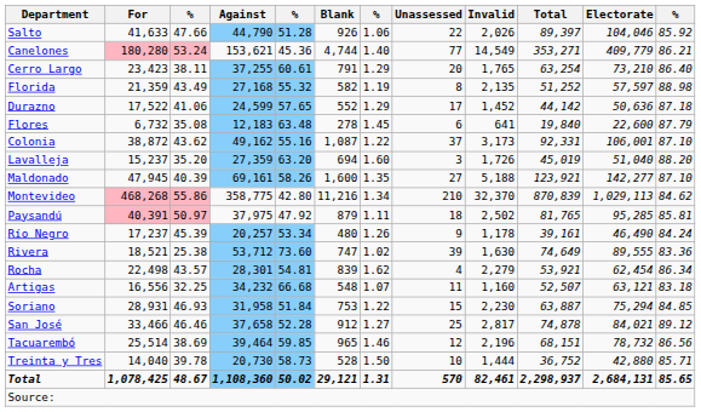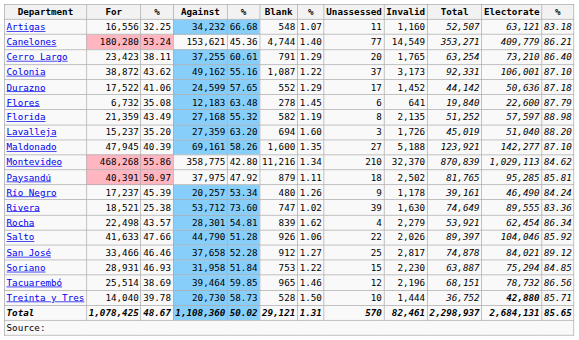 <table class="wikitable sortable" style="text-align:right">
 <tr>
 <th>Department</th>
 <th>For</th>
 <th>%</th>
 <th>Against</th>
 <th>%</th>
 <th>Blank</th>
 <th>%</th>
 <th>Unassessed</th>
 <th>Invalid</th>
 <th>Total</th>
 <th>Electorate</th>
 <th>%</th>
 </tr>
 <tr>
-<td align="left"><a href='#'>Salto</a></td>
-<td>41,633</td>
-<td>47.66</td>
-<td style="background: LightSkyBlue;">44,790</td>
-<td style="background: LightSkyBlue;">51.28</td>
-<td>926</td>
-<td>1.06</td>
-<td>22</td>
-<td>2,026</td>
-<td><em>89,397</em></td>
-<td><em>104,046</em></td>
-<td><em>85.92</em></td>
+<td align="left"><a href='#'>Artigas</a></td>
+<td>16,556</td>
+<td>32.25</td>
+<td style="background: LightSkyBlue;">34,232</td>
+<td style="background: LightSkyBlue;">66.68</td>
+<td>548</td>
+<td>1.07</td>
+<td>11</td>
+<td>1,160</td>
+<td><em>52,507</em></td>
+<td><em>63,121</em></td>
+<td><em>83.18</em></td>
 </tr>
 <tr>
 <td align="left"><a href='#'>Canelones</a></td>
 <td style="background: LightPink;">180,280</td>
 <td style="background: LightPink;">53.24</td>
 <td>153,621</td>
 <td>45.36</td>
 <td>4,744</td>
 <td>1.40</td>
 <td>77</td>
 <td>14,549</td>
 <td><em>353,271</em></td>
 <td><em>409,779</em></td>
 <td><em>86.21</em></td>
 </tr>
 <tr>
 <td align="left"><a href='#'>Cerro Largo</a></td>
 <td>23,423</td>
 <td>38.11</td>
 <td style="background: LightSkyBlue;">37,255</td>
 <td style="background: LightSkyBlue;">60.61</td>
 <td>791</td>
 <td>1.29</td>
 <td>20</td>
 <td>1,765</td>
 <td><em>63,254</em></td>
 <td><em>73,210</em></td>
 <td><em>86.40</em></td>
 </tr>
 <tr>
-<td align="left"><a href='#'>Florida</a></td>
-<td>21,359</td>
-<td>43.49</td>
-<td style="background: LightSkyBlue;">27,168</td>
-<td style="background: LightSkyBlue;">55.32</td>
-<td>582</td>
-<td>1.19</td>
-<td>8</td>
-<td>2,135</td>
-<td><em>51,252</em></td>
-<td><em>57,597</em></td>
-<td><em>88.98</em></td>
+<td align="left"><a href='#'>Colonia</a></td>
+<td>38,872</td>
+<td>43.62</td>
+<td style="background: LightSkyBlue;">49,162</td>
+<td style="background: LightSkyBlue;">55.16</td>
+<td>1,087</td>
+<td>1.22</td>
+<td>37</td>
+<td>3,173</td>
+<td><em>92,331</em></td>
+<td><em>106,001</em></td>
+<td><em>87.10</em></td>
 </tr>
 <tr>
 <td align="left"><a href='#'>Durazno</a></td>
 <td>17,522</td>
 <td>41.06</td>
 <td style="background: LightSkyBlue;">24,599</td>
 <td style="background: LightSkyBlue;">57.65</td>
 <td>552</td>
 <td>1.29</td>
 <td>17</td>
 <td>1,452</td>
 <td><em>44,142</em></td>
 <td><em>50,636</em></td>
 <td><em>87.18</em></td>
 </tr>
 <tr>
 <td align="left"><a href='#'>Flores</a></td>
 <td>6,732</td>
 <td>35.08</td>
 <td style="background: LightSkyBlue;">12,183</td>
 <td style="background: LightSkyBlue;">63.48</td>
 <td>278</td>
 <td>1.45</td>
 <td>6</td>
 <td>641</td>
 <td><em>19,840</em></td>
 <td><em>22,600</em></td>
 <td><em>87.79</em></td>
 </tr>
 <tr>
-<td align="left"><a href='#'>Colonia</a></td>
-<td>38,872</td>
-<td>43.62</td>
-<td style="background: LightSkyBlue;">49,162</td>
-<td style="background: LightSkyBlue;">55.16</td>
-<td>1,087</td>
-<td>1.22</td>
-<td>37</td>
-<td>3,173</td>
-<td><em>92,331</em></td>
-<td><em>106,001</em></td>
-<td><em>87.10</em></td>
+<td align="left"><a href='#'>Florida</a></td>
+<td>21,359</td>
+<td>43.49</td>
+<td style="background: LightSkyBlue;">27,168</td>
+<td style="background: LightSkyBlue;">55.32</td>
+<td>582</td>
+<td>1.19</td>
+<td>8</td>
+<td>2,135</td>
+<td><em>51,252</em></td>
+<td><em>57,597</em></td>
+<td><em>88.98</em></td>
 </tr>
 <tr>
 <td align="left"><a href='#'>Lavalleja</a></td>
 <td>15,237</td>
 <td>35.20</td>
 <td style="background: LightSkyBlue;">27,359</td>
 <td style="background: LightSkyBlue;">63.20</td>
 <td>694</td>
 <td>1.60</td>
 <td>3</td>
 <td>1,726</td>
 <td><em>45,019</em></td>
 <td><em>51,040</em></td>
 <td><em>88.20</em></td>
 </tr>
 <tr>
 <td align="left"><a href='#'>Maldonado</a></td>
 <td>47,945</td>
 <td>40.39</td>
 <td style="background: LightSkyBlue;">69,161</td>
 <td style="background: LightSkyBlue;">58.26</td>
 <td>1,600</td>
 <td>1.35</td>
 <td>27</td>
 <td>5,188</td>
 <td><em>123,921</em></td>
 <td><em>142,277</em></td>
 <td><em>87.10</em></td>
 </tr>
 <tr>
 <td align="left"><a href='#'>Montevideo</a></td>
 <td style="background: LightPink;">468,268</td>
 <td style="background: LightPink;">55.86</td>
 <td>358,775</td>
 <td>42.80</td>
 <td>11,216</td>
 <td>1.34</td>
 <td>210</td>
 <td>32,370</td>
 <td><em>870,839</em></td>
 <td><em>1,029,113</em></td>
 <td><em>84.62</em></td>
 </tr>
 <tr>
 <td align="left"><a href='#'>Paysandú</a></td>
 <td style="background: LightPink;">40,391</td>
 <td style="background: LightPink;">50.97</td>
 <td>37,975</td>
 <td>47.92</td>
 <td>879</td>
 <td>1.11</td>
 <td>18</td>
 <td>2,502</td>
 <td><em>81,765</em></td>
 <td><em>95,285</em></td>
 <td><em>85.81</em></td>
 </tr>
 <tr>
 <td align="left"><a href='#'>Río Negro</a></td>
 <td>17,237</td>
 <td>45.39</td>
 <td style="background: LightSkyBlue;">20,257</td>
 <td style="background: LightSkyBlue;">53.34</td>
 <td>480</td>
 <td>1.26</td>
 <td>9</td>
 <td>1,178</td>
 <td><em>39,161</em></td>
 <td><em>46,490</em></td>
 <td><em>84.24</em></td>
 </tr>
 <tr>
 <td align="left"><a href='#'>Rivera</a></td>
 <td>18,521</td>
 <td>25.38</td>
 <td style="background: LightSkyBlue;">53,712</td>
 <td style="background: LightSkyBlue;">73.60</td>
 <td>747</td>
 <td>1.02</td>
 <td>39</td>
 <td>1,630</td>
 <td><em>74,649</em></td>
 <td><em>89,555</em></td>
 <td><em>83.36</em></td>
 </tr>
 <tr>
 <td align="left"><a href='#'>Rocha</a></td>
 <td>22,498</td>
 <td>43.57</td>
 <td style="background: LightSkyBlue;">28,301</td>
 <td style="background: LightSkyBlue;">54.81</td>
 <td>839</td>
 <td>1.62</td>
 <td>4</td>
 <td>2,279</td>
 <td><em>53,921</em></td>
 <td><em>62,454</em></td>
 <td><em>86.34</em></td>
 </tr>
 <tr>
-<td align="left"><a href='#'>Artigas</a></td>
-<td>16,556</td>
-<td>32.25</td>
-<td style="background: LightSkyBlue;">34,232</td>
-<td style="background: LightSkyBlue;">66.68</td>
-<td>548</td>
-<td>1.07</td>
-<td>11</td>
-<td>1,160</td>
-<td><em>52,507</em></td>
-<td><em>63,121</em></td>
-<td><em>83.18</em></td>
+<td align="left"><a href='#'>Salto</a></td>
+<td>41,633</td>
+<td>47.66</td>
+<td style="background: LightSkyBlue;">44,790</td>
+<td style="background: LightSkyBlue;">51.28</td>
+<td>926</td>
+<td>1.06</td>
+<td>22</td>
+<td>2,026</td>
+<td><em>89,397</em></td>
+<td><em>104,046</em></td>
+<td><em>85.92</em></td>
+</tr>
+<tr>
+<td align="left"><a href='#'>San José</a></td>
+<td>33,466</td>
+<td>46.46</td>
+<td style="background: LightSkyBlue;">37,658</td>
+<td style="background: LightSkyBlue;">52.28</td>
+<td>912</td>
+<td>1.27</td>
+<td>25</td>
+<td>2,817</td>
+<td><em>74,878</em></td>
+<td><em>84,021</em></td>
+<td><em>89.12</em></td>
 </tr>
 <tr>
 <td align="left"><a href='#'>Soriano</a></td>
 <td>28,931</td>
 <td>46.93</td>
 <td style="background: LightSkyBlue;">31,958</td>
 <td style="background: LightSkyBlue;">51.84</td>
 <td>753</td>
 <td>1.22</td>
 <td>15</td>
 <td>2,230</td>
 <td><em>63,887</em></td>
 <td><em>75,294</em></td>
 <td><em>84.85</em></td>
-</tr>
-<tr>
-<td align="left"><a href='#'>San José</a></td>
-<td>33,466</td>
-<td>46.46</td>
-<td style="background: LightSkyBlue;">37,658</td>
-<td style="background: LightSkyBlue;">52.28</td>
-<td>912</td>
-<td>1.27</td>
-<td>25</td>
-<td>2,817</td>
-<td><em>74,878</em></td>
-<td><em>84,021</em></td>
-<td><em>89.12</em></td>
 </tr>
 <tr>
 <td align="left"><a href='#'>Tacuarembó</a></td>
 <td>25,514</td>
 <td>38.69</td>
 <td style="background: LightSkyBlue;">39,464</td>
 <td style="background: LightSkyBlue;">59.85</td>
 <td>965</td>
 <td>1.46</td>
 <td>12</td>
 <td>2,196</td>
 <td><em>68,151</em></td>
 <td><em>78,732</em></td>
 <td><em>86.56</em></td>
 </tr>
 <tr>
 <td align="left"><a href='#'>Treinta y Tres</a></td>
 <td>14,040</td>
 <td>39.78</td>
 <td style="background: LightSkyBlue;">20,730</td>
 <td style="background: LightSkyBlue;">58.73</td>
 <td>528</td>
 <td>1.50</td>
 <td>10</td>
 <td>1,444</td>
 <td><em>36,752</em></td>
-<td><em>42,880</em></td>
+<td><strong><em>42,880</em></strong></td>
 <td><em>85.71</em></td>
 </tr>
 <tr>
 <td align="left"><strong><em>Total</em></strong></td>
 <td><strong><em>1,078,425</em></strong></td>
 <td><strong><em>48.67</em></strong></td>
 <td style="background: LightSkyBlue;"><strong><em>1,108,360</em></strong></td>
 <td style="background: LightSkyBlue;"><strong><em>50.02</em></strong></td>
 <td><strong><em>29,121</em></strong></td>
 <td><strong><em>1.31</em></strong></td>
 <td><strong><em>570</em></strong></td>
 <td><strong><em>82,461</em></strong></td>
 <td><strong><em>2,298,937</em></strong></td>
 <td><strong><em>2,684,131</em></strong></td>
 <td><strong><em>85.65</em></strong></td>
 </tr>
 <tr>
 <td colspan="12" align="left">Source: </td>
 </tr>
 </table>
